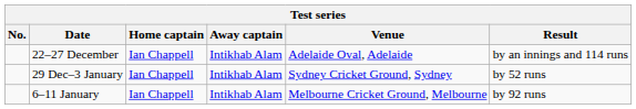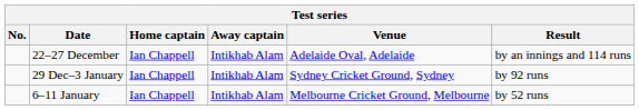 <table class="wikitable">
 <tr>
 <th colspan="9">Test series</th>
 </tr>
 <tr>
 <th>No.</th>
 <th>Date</th>
 <th>Home captain</th>
 <th>Away captain</th>
 <th>Venue</th>
 <th>Result</th>
 </tr>
 <tr>
 <td></td>
 <td>22–27 December</td>
 <td><a href='#'>Ian Chappell</a></td>
 <td><a href='#'>Intikhab Alam</a></td>
 <td><a href='#'>Adelaide Oval</a>, <a href='#'>Adelaide</a></td>
 <td> by an innings and 114 runs</td>
 </tr>
 <tr>
 <td></td>
 <td>29 Dec–3 January</td>
 <td><a href='#'>Ian Chappell</a></td>
 <td><a href='#'>Intikhab Alam</a></td>
 <td><a href='#'>Sydney Cricket Ground</a>, <a href='#'>Sydney</a></td>
-<td> by 52 runs</td>
+<td> by 92 runs</td>
 </tr>
 <tr>
 <td></td>
 <td>6–11 January</td>
 <td><a href='#'>Ian Chappell</a></td>
 <td><a href='#'>Intikhab Alam</a></td>
 <td><a href='#'>Melbourne Cricket Ground</a>, <a href='#'>Melbourne</a></td>
-<td> by 92 runs</td>
+<td> by 52 runs</td>
 </tr>
 </table>
